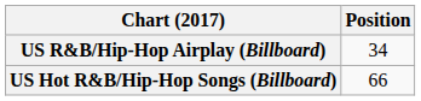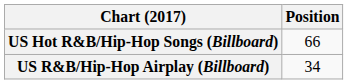 <table class="wikitable plainrowheaders sortable">
 <tr>
 <th>Chart (2017)</th>
 <th>Position</th>
 </tr>
 <tr>
+<th scope="row">US Hot R&B/Hip-Hop Songs (<em>Billboard</em>)</th>
+<td style="text-align:center;">66</td>
+</tr>
+<tr>
 <th scope="row">US R&B/Hip-Hop Airplay (<em>Billboard</em>)</th>
 <td style="text-align:center;">34</td>
 </tr>
-<tr>
-<th scope="row">US Hot R&B/Hip-Hop Songs (<em>Billboard</em>)</th>
-<td style="text-align:center;">66</td>
-</tr>
 </table>
